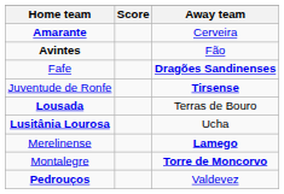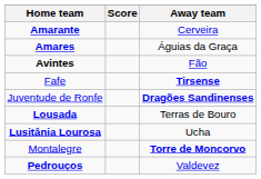 <table class="wikitable" style="text-align: center">
 <tr>
 </tr>
 <tr>
 <th>Home team</th>
 <th>Score</th>
 <th>Away team</th>
 </tr>
 <tr>
 <td><strong><a href='#'>Amarante</a></strong> </td>
 <td></td>
 <td><a href='#'>Cerveira</a> </td>
 </tr>
 <tr>
+<td><strong><a href='#'>Amares</a></strong> </td>
+<td></td>
+<td>Águias da Graça </td>
+</tr>
+<tr>
 <td><strong>Avintes</strong> </td>
 <td></td>
 <td><a href='#'>Fão</a> </td>
 </tr>
 <tr>
 <td><a href='#'>Fafe</a> </td>
 <td></td>
-<td><strong><a href='#'>Dragões Sandinenses</a></strong> </td>
+<td><strong><a href='#'>Tirsense</a></strong> </td>
 </tr>
 <tr>
 <td><a href='#'>Juventude de Ronfe</a> </td>
 <td></td>
-<td><strong><a href='#'>Tirsense</a></strong> </td>
+<td><strong><a href='#'>Dragões Sandinenses</a></strong> </td>
 </tr>
 <tr>
 <td><strong><a href='#'>Lousada</a></strong> </td>
 <td></td>
 <td>Terras de Bouro </td>
 </tr>
 <tr>
 <td><strong><a href='#'>Lusitânia Lourosa</a></strong> </td>
 <td></td>
 <td>Ucha </td>
 </tr>
 <tr>
-<td><a href='#'>Merelinense</a> </td>
-<td></td>
-<td><strong><a href='#'>Lamego</a></strong> </td>
-</tr>
-<tr>
 <td><a href='#'>Montalegre</a> </td>
 <td></td>
 <td><strong><a href='#'>Torre de Moncorvo</a></strong> </td>
 </tr>
 <tr>
 <td><strong><a href='#'>Pedrouços</a></strong> </td>
 <td></td>
 <td><a href='#'>Valdevez</a> </td>
 </tr>
 </table>
